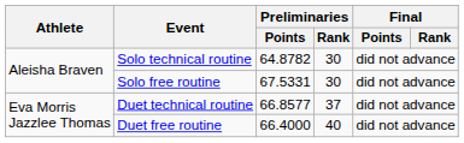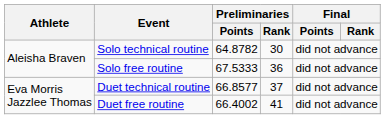 <table class=wikitable style="font-size:90%">
 <tr>
 <th rowspan="2">Athlete</th>
 <th rowspan="2">Event</th>
 <th colspan="2">Preliminaries</th>
 <th colspan="2">Final</th>
 </tr>
 <tr style="font-size:95%">
 <th>Points</th>
 <th>Rank</th>
 <th>Points</th>
 <th>Rank</th>
 </tr>
 <tr align=center>
 <td align=left rowspan=2>Aleisha Braven</td>
 <td align=left><a href='#'>Solo technical routine</a></td>
 <td>64.8782</td>
 <td>30</td>
 <td colspan=2>did not advance</td>
 </tr>
 <tr align=center>
 <td align=left><a href='#'>Solo free routine</a></td>
-<td>67.5331</td>
-<td>30</td>
+<td>67.5333</td>
+<td>36</td>
 <td colspan=2>did not advance</td>
 </tr>
 <tr align=center>
 <td align=left rowspan=2>Eva Morris<br>Jazzlee Thomas</td>
 <td align=left><a href='#'>Duet technical routine</a></td>
 <td>66.8577</td>
 <td>37</td>
 <td colspan=2>did not advance</td>
 </tr>
 <tr align=center>
 <td align=left><a href='#'>Duet free routine</a></td>
-<td>66.4000</td>
-<td>40</td>
+<td>66.4002</td>
+<td>41</td>
 <td colspan=2>did not advance</td>
 </tr>
 </table>
